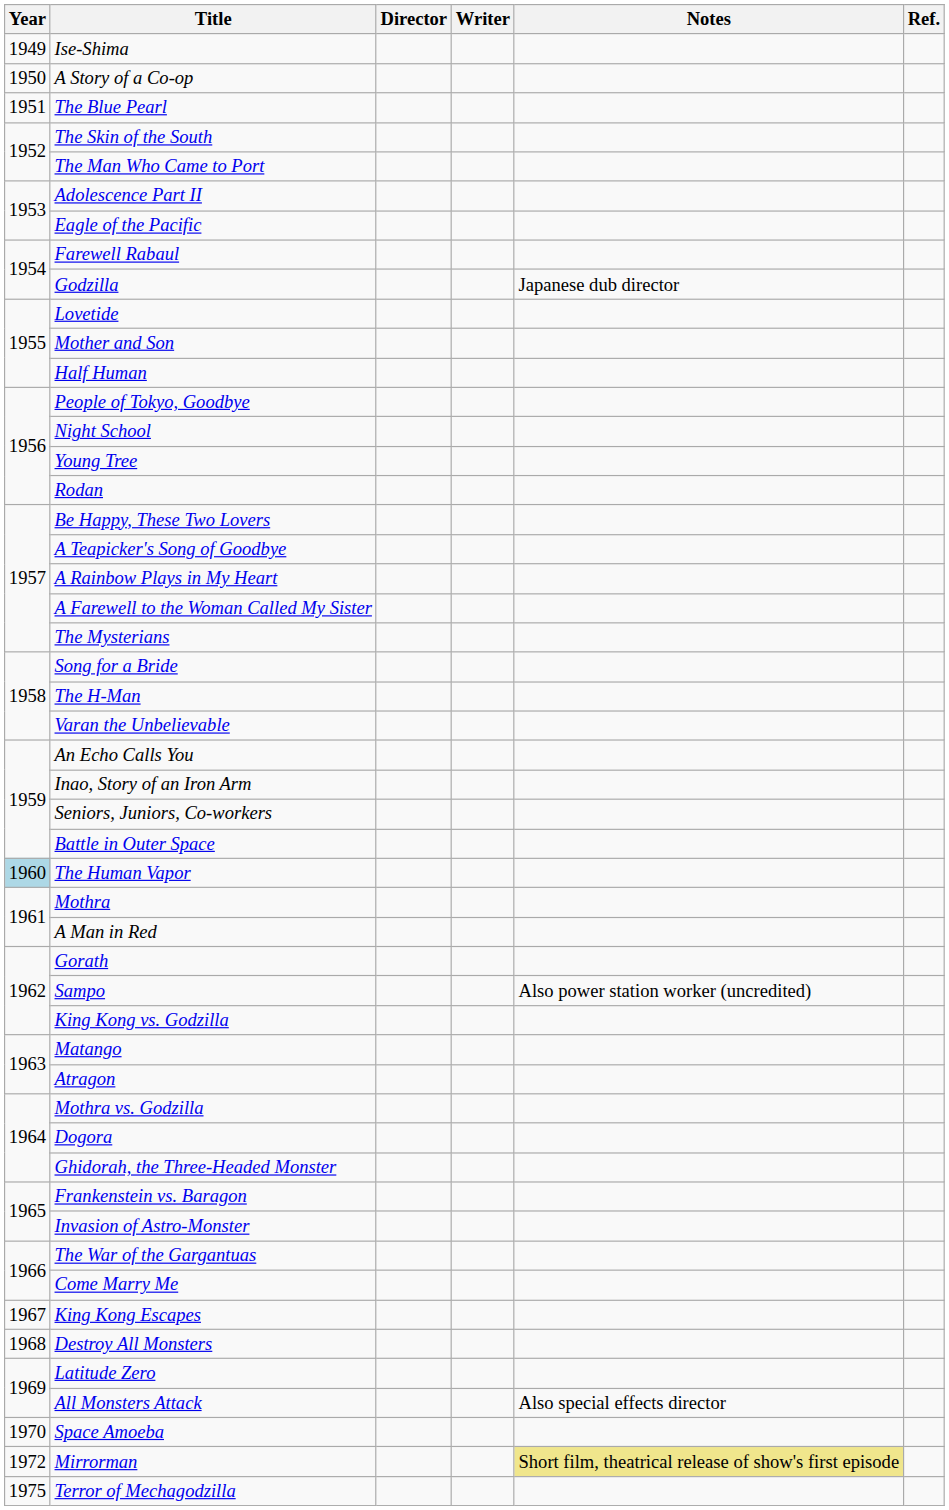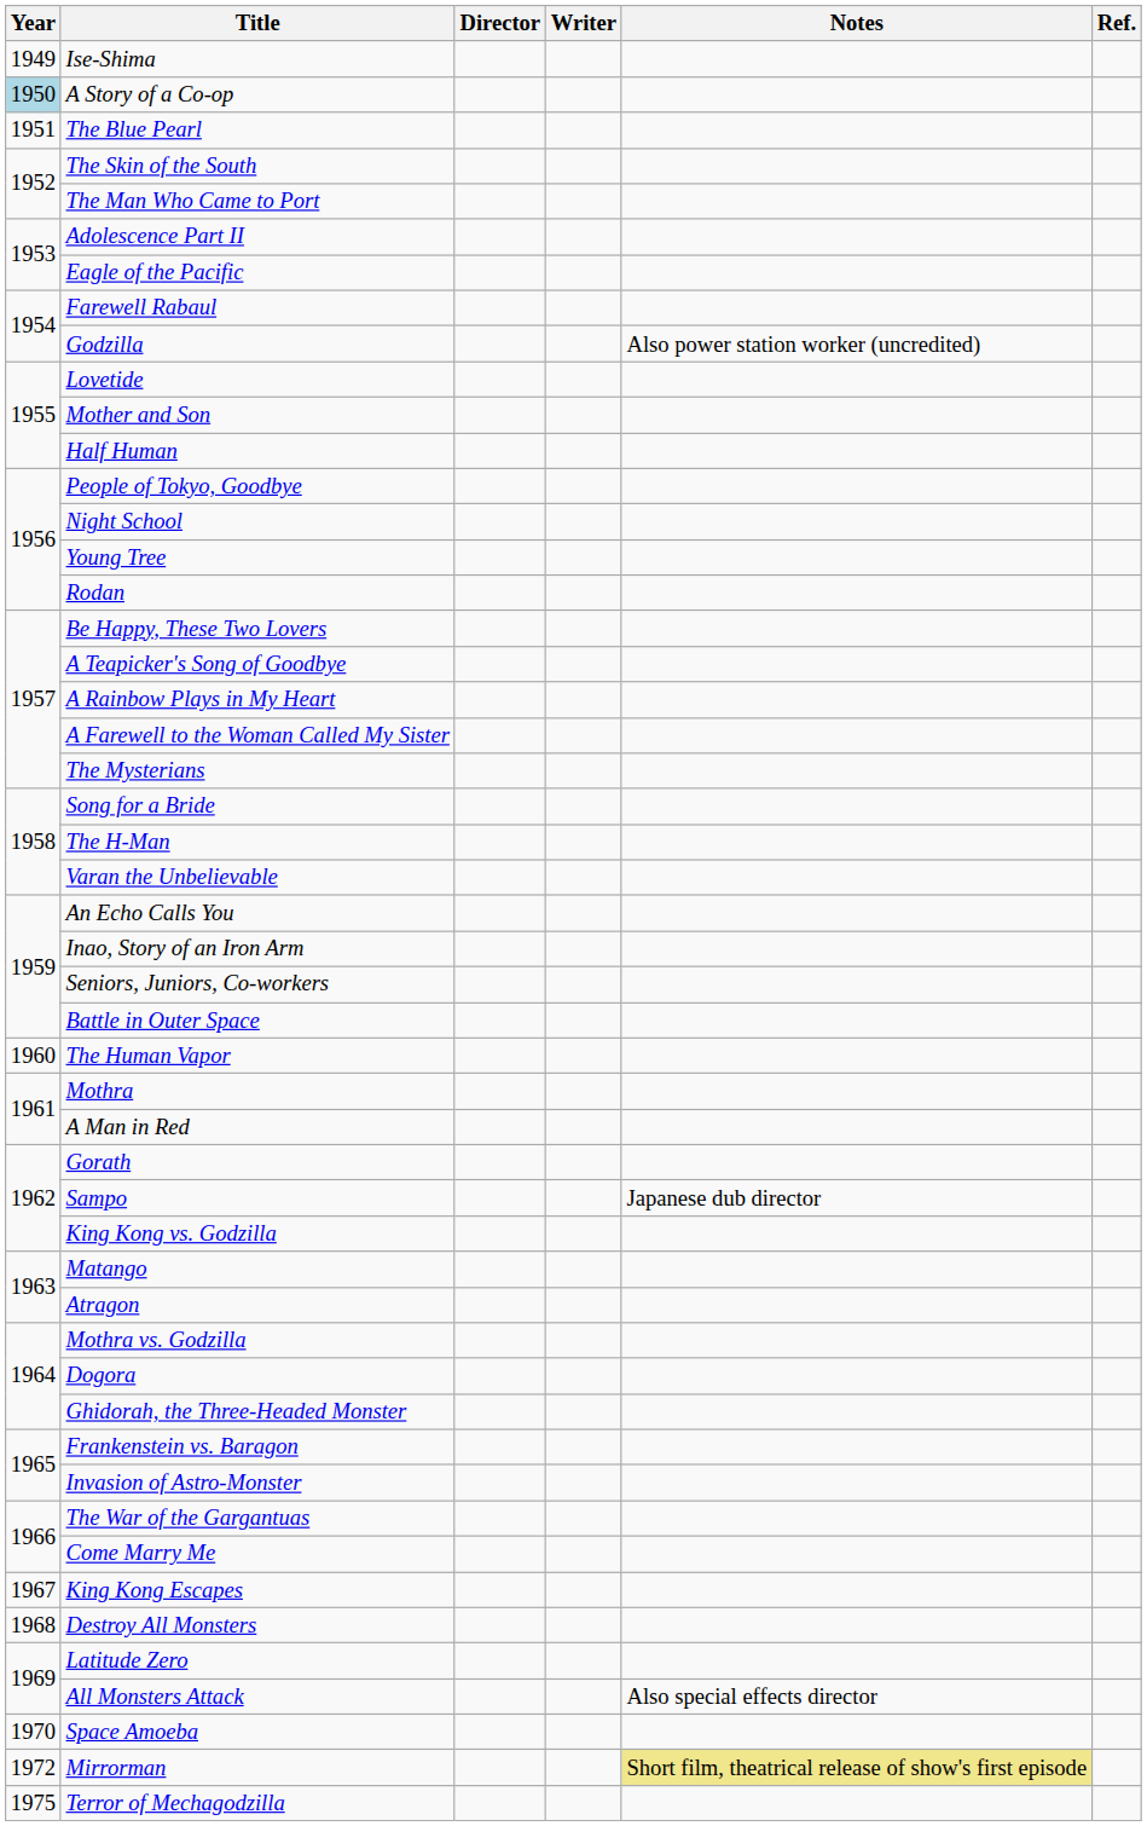 <table class="wikitable">
 <tr>
 <th>Year</th>
 <th>Title</th>
 <th>Director</th>
 <th>Writer</th>
 <th>Notes</th>
 <th>Ref.</th>
 </tr>
 <tr>
 <td>1949</td>
 <td><em>Ise-Shima</em></td>
 <td></td>
 <td></td>
 <td></td>
 <td></td>
 </tr>
 <tr>
-<td>1950</td>
+<td style="background: lightblue;">1950</td>
 <td><em>A Story of a Co-op</em></td>
 <td></td>
 <td></td>
 <td></td>
 <td></td>
 </tr>
 <tr>
 <td>1951</td>
 <td><em><a href='#'>The Blue Pearl</a></em></td>
 <td></td>
 <td></td>
 <td></td>
 <td></td>
 </tr>
 <tr>
 <td rowspan="2">1952</td>
 <td><em><a href='#'>The Skin of the South</a></em></td>
 <td></td>
 <td></td>
 <td></td>
 <td></td>
 </tr>
 <tr>
 <td><em><a href='#'>The Man Who Came to Port</a></em></td>
 <td></td>
 <td></td>
 <td></td>
 <td></td>
 </tr>
 <tr>
 <td rowspan="2">1953</td>
 <td><em><a href='#'>Adolescence Part II</a></em></td>
 <td></td>
 <td></td>
 <td></td>
 <td></td>
 </tr>
 <tr>
 <td><em><a href='#'>Eagle of the Pacific</a></em></td>
 <td></td>
 <td></td>
 <td></td>
 <td></td>
 </tr>
 <tr>
 <td rowspan="2">1954</td>
 <td><em><a href='#'>Farewell Rabaul</a></em></td>
 <td></td>
 <td></td>
 <td></td>
 <td></td>
 </tr>
 <tr>
 <td><em><a href='#'>Godzilla</a></em></td>
 <td></td>
 <td></td>
-<td>Japanese dub director</td>
+<td>Also power station worker (uncredited)</td>
 <td></td>
 </tr>
 <tr>
 <td rowspan="3">1955</td>
 <td><em><a href='#'>Lovetide</a></em></td>
 <td></td>
 <td></td>
 <td></td>
 <td></td>
 </tr>
 <tr>
 <td><em><a href='#'>Mother and Son</a></em></td>
 <td></td>
 <td></td>
 <td></td>
 <td></td>
 </tr>
 <tr>
 <td><em><a href='#'>Half Human</a></em></td>
 <td></td>
 <td></td>
 <td></td>
 <td></td>
 </tr>
 <tr>
 <td rowspan="4">1956</td>
 <td><em><a href='#'>People of Tokyo, Goodbye</a></em></td>
 <td></td>
 <td></td>
 <td></td>
 <td></td>
 </tr>
 <tr>
 <td><em><a href='#'>Night School</a></em></td>
 <td></td>
 <td></td>
 <td></td>
 <td></td>
 </tr>
 <tr>
 <td><em><a href='#'>Young Tree</a></em></td>
 <td></td>
 <td></td>
 <td></td>
 <td></td>
 </tr>
 <tr>
 <td><em><a href='#'>Rodan</a></em></td>
 <td></td>
 <td></td>
 <td></td>
 <td></td>
 </tr>
 <tr>
 <td rowspan="5">1957</td>
 <td><em><a href='#'>Be Happy, These Two Lovers</a></em></td>
 <td></td>
 <td></td>
 <td></td>
 <td></td>
 </tr>
 <tr>
 <td><em><a href='#'>A Teapicker's Song of Goodbye</a></em></td>
 <td></td>
 <td></td>
 <td></td>
 <td></td>
 </tr>
 <tr>
 <td><em><a href='#'>A Rainbow Plays in My Heart</a></em></td>
 <td></td>
 <td></td>
 <td></td>
 <td></td>
 </tr>
 <tr>
 <td><em><a href='#'>A Farewell to the Woman Called My Sister</a></em></td>
 <td></td>
 <td></td>
 <td></td>
 <td></td>
 </tr>
 <tr>
 <td><em><a href='#'>The Mysterians</a></em></td>
 <td></td>
 <td></td>
 <td></td>
 <td></td>
 </tr>
 <tr>
 <td rowspan="3">1958</td>
 <td><em><a href='#'>Song for a Bride</a></em></td>
 <td></td>
 <td></td>
 <td></td>
 <td></td>
 </tr>
 <tr>
 <td><em><a href='#'>The H-Man</a></em></td>
 <td></td>
 <td></td>
 <td></td>
 <td></td>
 </tr>
 <tr>
 <td><em><a href='#'>Varan the Unbelievable</a></em></td>
 <td></td>
 <td></td>
 <td></td>
 <td></td>
 </tr>
 <tr>
 <td rowspan="4">1959</td>
 <td><em>An Echo Calls You</em></td>
 <td></td>
 <td></td>
 <td></td>
 <td></td>
 </tr>
 <tr>
 <td><em>Inao, Story of an Iron Arm</em></td>
 <td></td>
 <td></td>
 <td></td>
 <td></td>
 </tr>
 <tr>
 <td><em>Seniors, Juniors, Co-workers</em></td>
 <td></td>
 <td></td>
 <td></td>
 <td></td>
 </tr>
 <tr>
 <td><em><a href='#'>Battle in Outer Space</a></em></td>
 <td></td>
 <td></td>
 <td></td>
 <td></td>
 </tr>
 <tr>
-<td style="background: lightblue;">1960</td>
+<td>1960</td>
 <td><em><a href='#'>The Human Vapor</a></em></td>
 <td></td>
 <td></td>
 <td></td>
 <td></td>
 </tr>
 <tr>
 <td rowspan="2">1961</td>
 <td><em><a href='#'>Mothra</a></em></td>
 <td></td>
 <td></td>
 <td></td>
 <td></td>
 </tr>
 <tr>
 <td><em>A Man in Red</em></td>
 <td></td>
 <td></td>
 <td></td>
 <td></td>
 </tr>
 <tr>
 <td rowspan="3">1962</td>
 <td><em><a href='#'>Gorath</a></em></td>
 <td></td>
 <td></td>
 <td></td>
 <td></td>
 </tr>
 <tr>
 <td><em><a href='#'>Sampo</a></em></td>
 <td></td>
 <td></td>
-<td>Also power station worker (uncredited)</td>
+<td>Japanese dub director</td>
 <td></td>
 </tr>
 <tr>
 <td><em><a href='#'>King Kong vs. Godzilla</a></em></td>
 <td></td>
 <td></td>
 <td></td>
 <td></td>
 </tr>
 <tr>
 <td rowspan="2">1963</td>
 <td><em><a href='#'>Matango</a></em></td>
 <td></td>
 <td></td>
 <td></td>
 <td></td>
 </tr>
 <tr>
 <td><em><a href='#'>Atragon</a></em></td>
 <td></td>
 <td></td>
 <td></td>
 <td></td>
 </tr>
 <tr>
 <td rowspan="3">1964</td>
 <td><em><a href='#'>Mothra vs. Godzilla</a></em></td>
 <td></td>
 <td></td>
 <td></td>
 <td></td>
 </tr>
 <tr>
 <td><em><a href='#'>Dogora</a></em></td>
 <td></td>
 <td></td>
 <td></td>
 <td></td>
 </tr>
 <tr>
 <td><em><a href='#'>Ghidorah, the Three-Headed Monster</a></em></td>
 <td></td>
 <td></td>
 <td></td>
 <td></td>
 </tr>
 <tr>
 <td rowspan="2">1965</td>
 <td><em><a href='#'>Frankenstein vs. Baragon</a></em></td>
 <td></td>
 <td></td>
 <td></td>
 <td></td>
 </tr>
 <tr>
 <td><em><a href='#'>Invasion of Astro-Monster</a></em></td>
 <td></td>
 <td></td>
 <td></td>
 <td></td>
 </tr>
 <tr>
 <td rowspan="2">1966</td>
 <td><em><a href='#'>The War of the Gargantuas</a></em></td>
 <td></td>
 <td></td>
 <td></td>
 <td></td>
 </tr>
 <tr>
 <td><em><a href='#'>Come Marry Me</a></em></td>
 <td></td>
 <td></td>
 <td></td>
 <td></td>
 </tr>
 <tr>
 <td>1967</td>
 <td><em><a href='#'>King Kong Escapes</a></em></td>
 <td></td>
 <td></td>
 <td></td>
 <td></td>
 </tr>
 <tr>
 <td>1968</td>
 <td><em><a href='#'>Destroy All Monsters</a></em></td>
 <td></td>
 <td></td>
 <td></td>
 <td></td>
 </tr>
 <tr>
 <td rowspan="2">1969</td>
 <td><em><a href='#'>Latitude Zero</a></em></td>
 <td></td>
 <td></td>
 <td></td>
 <td></td>
 </tr>
 <tr>
 <td><em><a href='#'>All Monsters Attack</a></em></td>
 <td></td>
 <td></td>
 <td>Also special effects director</td>
 <td></td>
 </tr>
 <tr>
 <td>1970</td>
 <td><em><a href='#'>Space Amoeba</a></em></td>
 <td></td>
 <td></td>
 <td></td>
 <td></td>
 </tr>
 <tr>
 <td>1972</td>
 <td><em><a href='#'>Mirrorman</a></em></td>
 <td></td>
 <td></td>
 <td style="background: khaki;">Short film, theatrical release of show's first episode</td>
 <td></td>
 </tr>
 <tr>
 <td>1975</td>
 <td><em><a href='#'>Terror of Mechagodzilla</a></em></td>
 <td></td>
 <td></td>
 <td></td>
 <td></td>
 </tr>
 </table>
